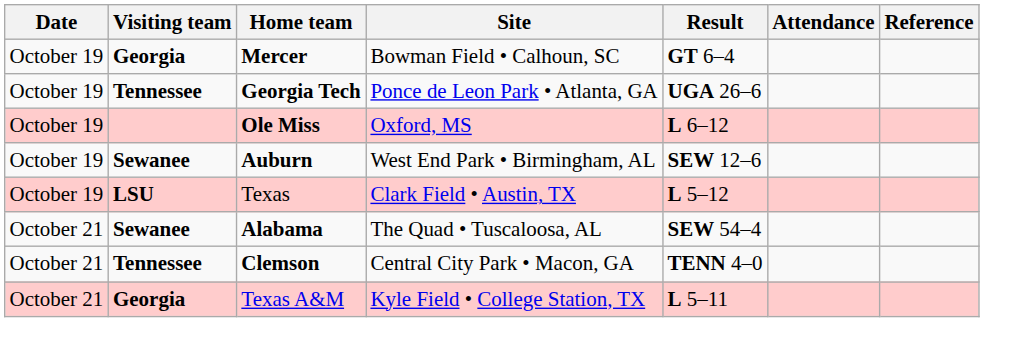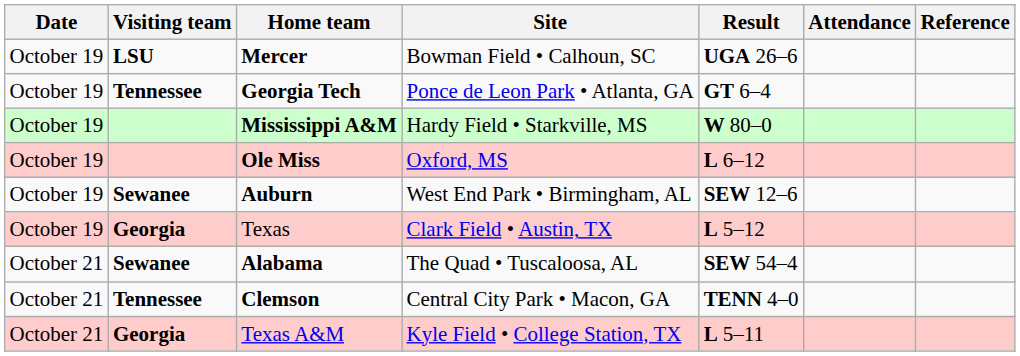 <table class="wikitable" style="font-size:95%;">
 <tr>
 <th>Date</th>
 <th>Visiting team</th>
 <th>Home team</th>
 <th>Site</th>
 <th>Result</th>
 <th>Attendance</th>
 <th class="unsortable">Reference</th>
 </tr>
 <tr bgcolor=>
 <td>October 19</td>
-<td><strong>Georgia</strong></td>
+<td><strong>LSU</strong></td>
 <td><strong>Mercer</strong></td>
 <td>Bowman Field • Calhoun, SC</td>
-<td><strong>GT</strong> 6–4</td>
+<td><strong>UGA</strong> 26–6</td>
 <td></td>
 <td></td>
 </tr>
 <tr bgcolor=>
 <td>October 19</td>
 <td><strong>Tennessee</strong></td>
 <td><strong>Georgia Tech</strong></td>
 <td><a href='#'>Ponce de Leon Park</a> • Atlanta, GA</td>
-<td><strong>UGA</strong> 26–6</td>
+<td><strong>GT</strong> 6–4</td>
+<td></td>
+<td></td>
+</tr>
+<tr bgcolor=ccffcc>
+<td>October 19</td>
+<td></td>
+<td><strong>Mississippi A&M</strong></td>
+<td>Hardy Field • Starkville, MS</td>
+<td><strong>W</strong> 80–0</td>
 <td></td>
 <td></td>
 </tr>
 <tr bgcolor=ffcccc>
 <td>October 19</td>
 <td></td>
 <td><strong>Ole Miss</strong></td>
 <td><a href='#'>Oxford, MS</a></td>
 <td><strong>L</strong> 6–12</td>
 <td></td>
 <td></td>
 </tr>
 <tr bgcolor=>
 <td>October 19</td>
 <td><strong>Sewanee</strong></td>
 <td><strong>Auburn</strong></td>
 <td>West End Park • Birmingham, AL</td>
 <td><strong>SEW</strong> 12–6</td>
 <td></td>
 <td></td>
 </tr>
 <tr bgcolor=ffcccc>
 <td>October 19</td>
-<td><strong>LSU</strong></td>
+<td><strong>Georgia</strong></td>
 <td>Texas</td>
 <td><a href='#'>Clark Field</a> • <a href='#'>Austin, TX</a></td>
 <td><strong>L</strong> 5–12</td>
 <td></td>
 <td></td>
 </tr>
 <tr bgcolor=>
 <td>October 21</td>
 <td><strong>Sewanee</strong></td>
 <td><strong>Alabama</strong></td>
 <td>The Quad • Tuscaloosa, AL</td>
 <td><strong>SEW</strong> 54–4</td>
 <td></td>
 <td></td>
 </tr>
 <tr bgcolor=>
 <td>October 21</td>
 <td><strong>Tennessee</strong></td>
 <td><strong>Clemson</strong></td>
 <td>Central City Park • Macon, GA</td>
 <td><strong>TENN</strong> 4–0</td>
 <td></td>
 <td></td>
 </tr>
 <tr bgcolor=ffcccc>
 <td>October 21</td>
 <td><strong>Georgia</strong></td>
 <td><a href='#'>Texas A&M</a></td>
 <td><a href='#'>Kyle Field</a> • <a href='#'>College Station, TX</a></td>
 <td><strong>L</strong> 5–11</td>
 <td></td>
 <td></td>
 </tr>
 </table>
